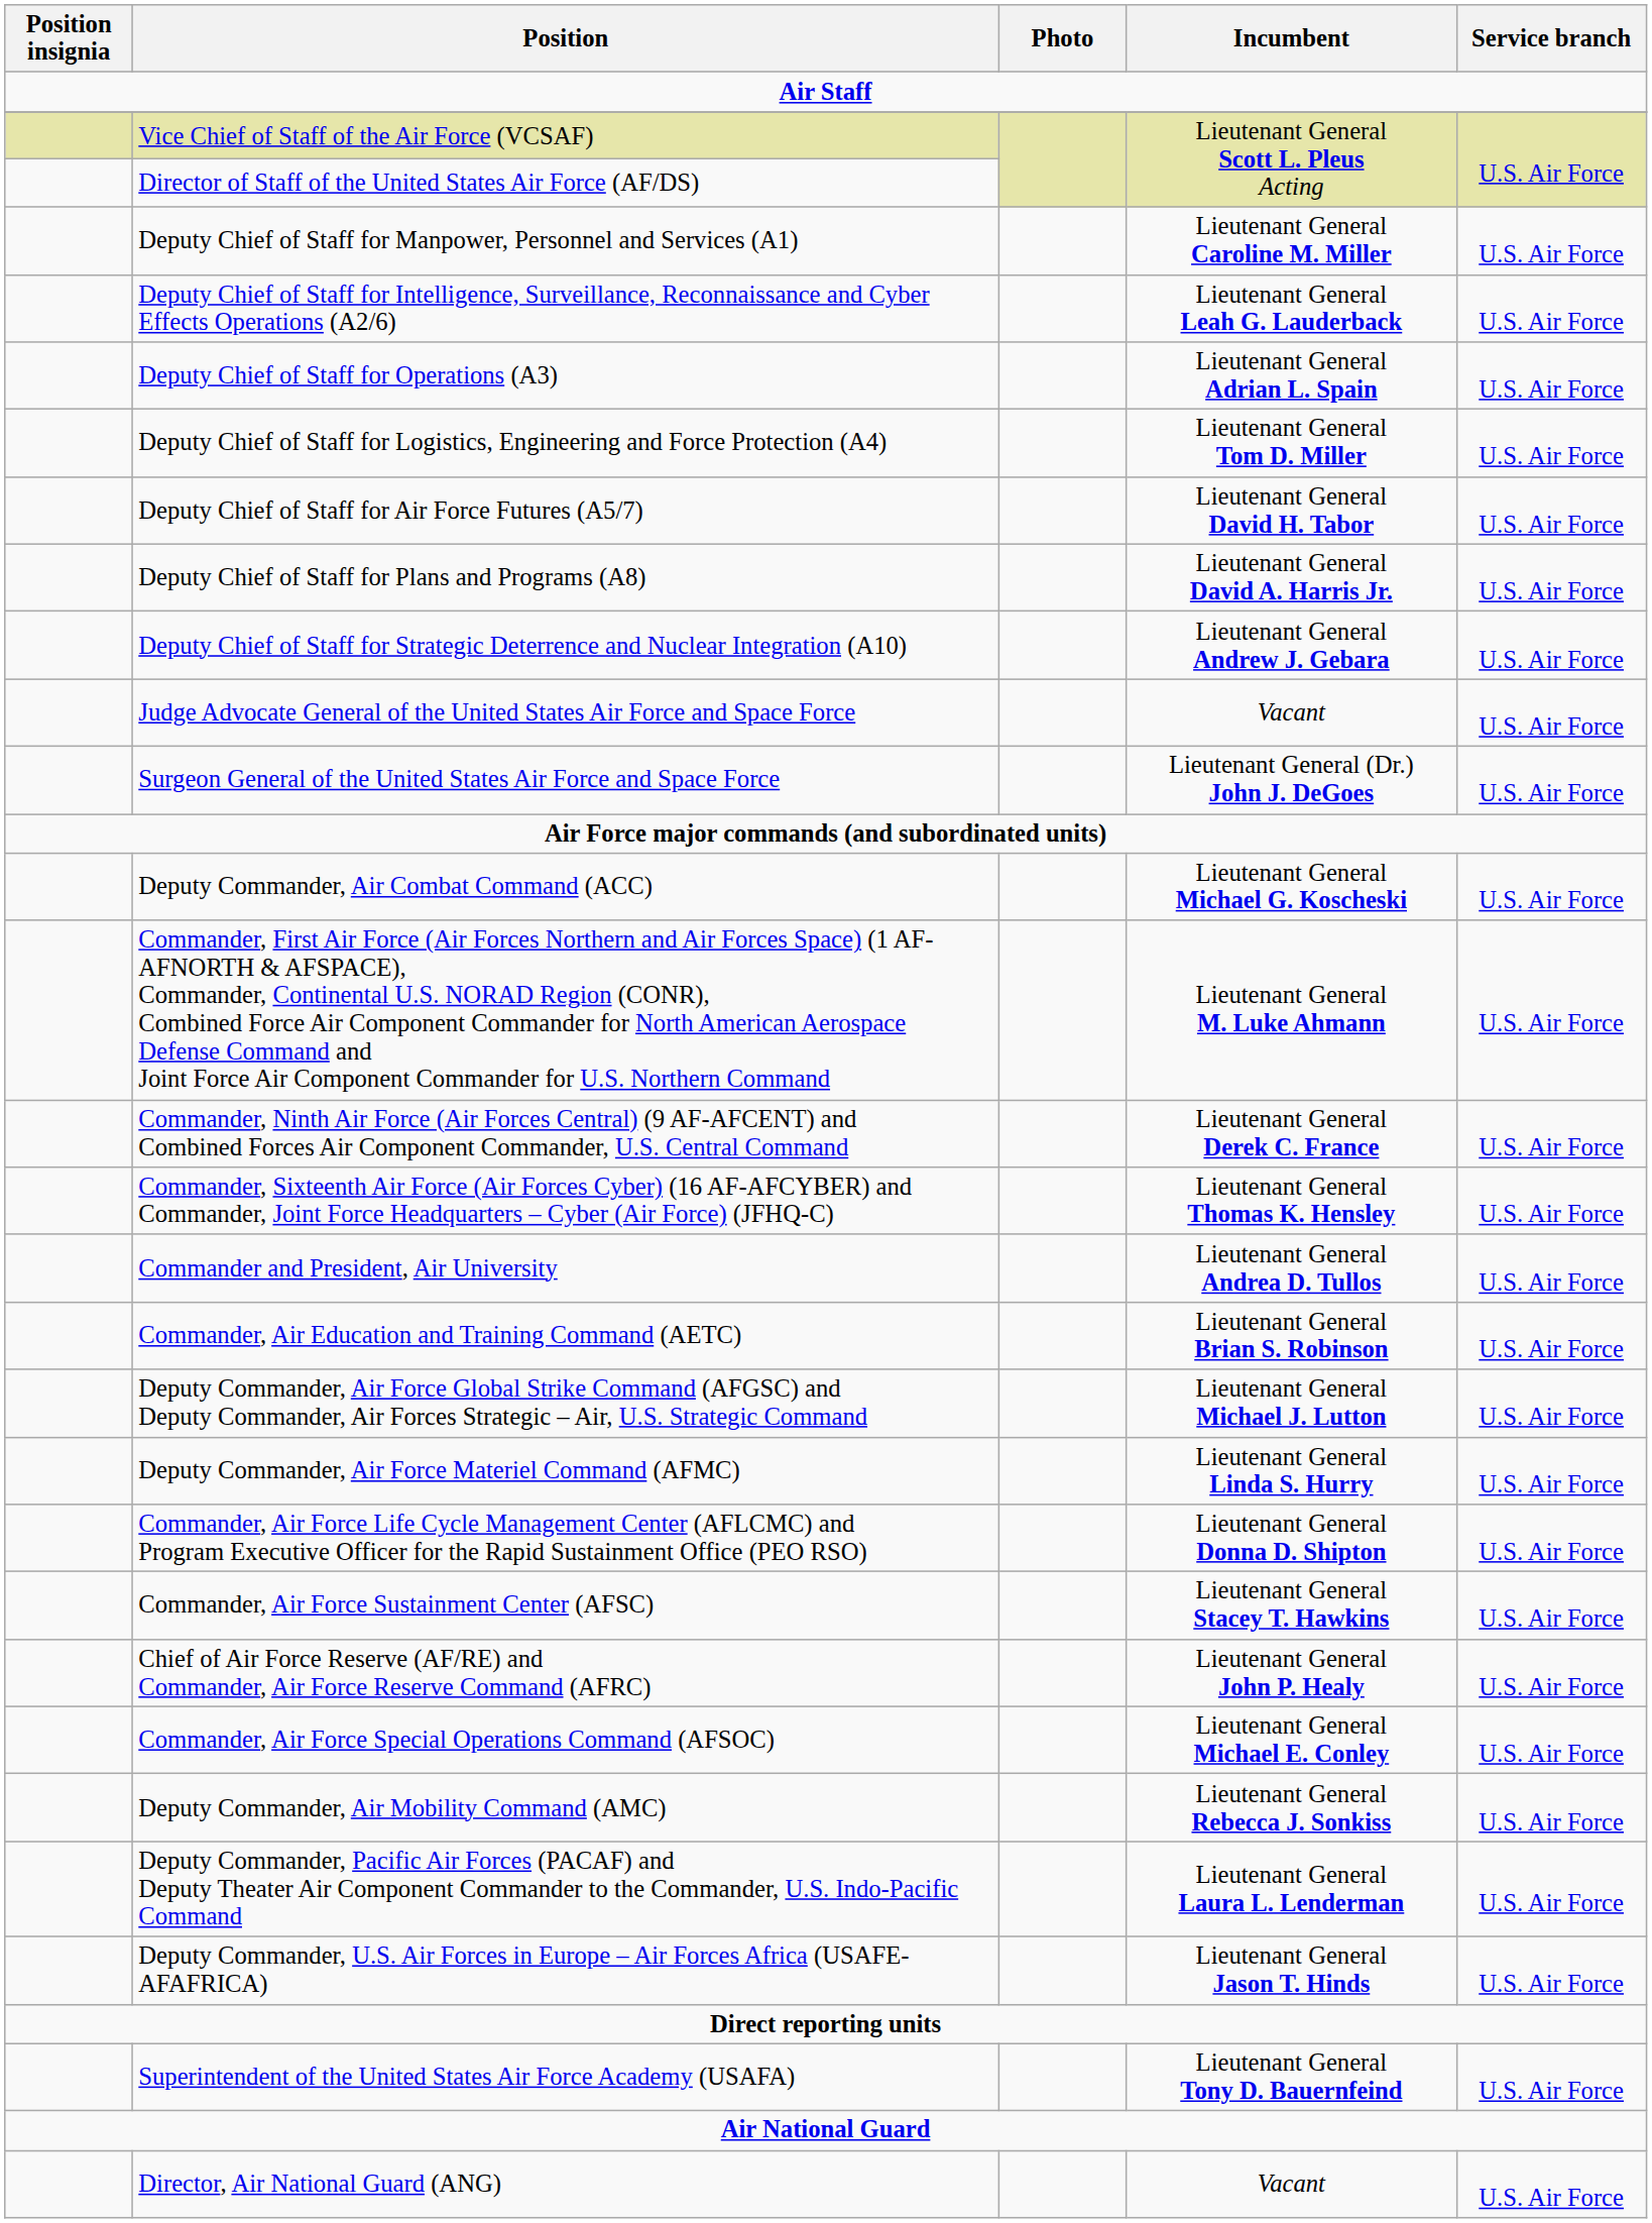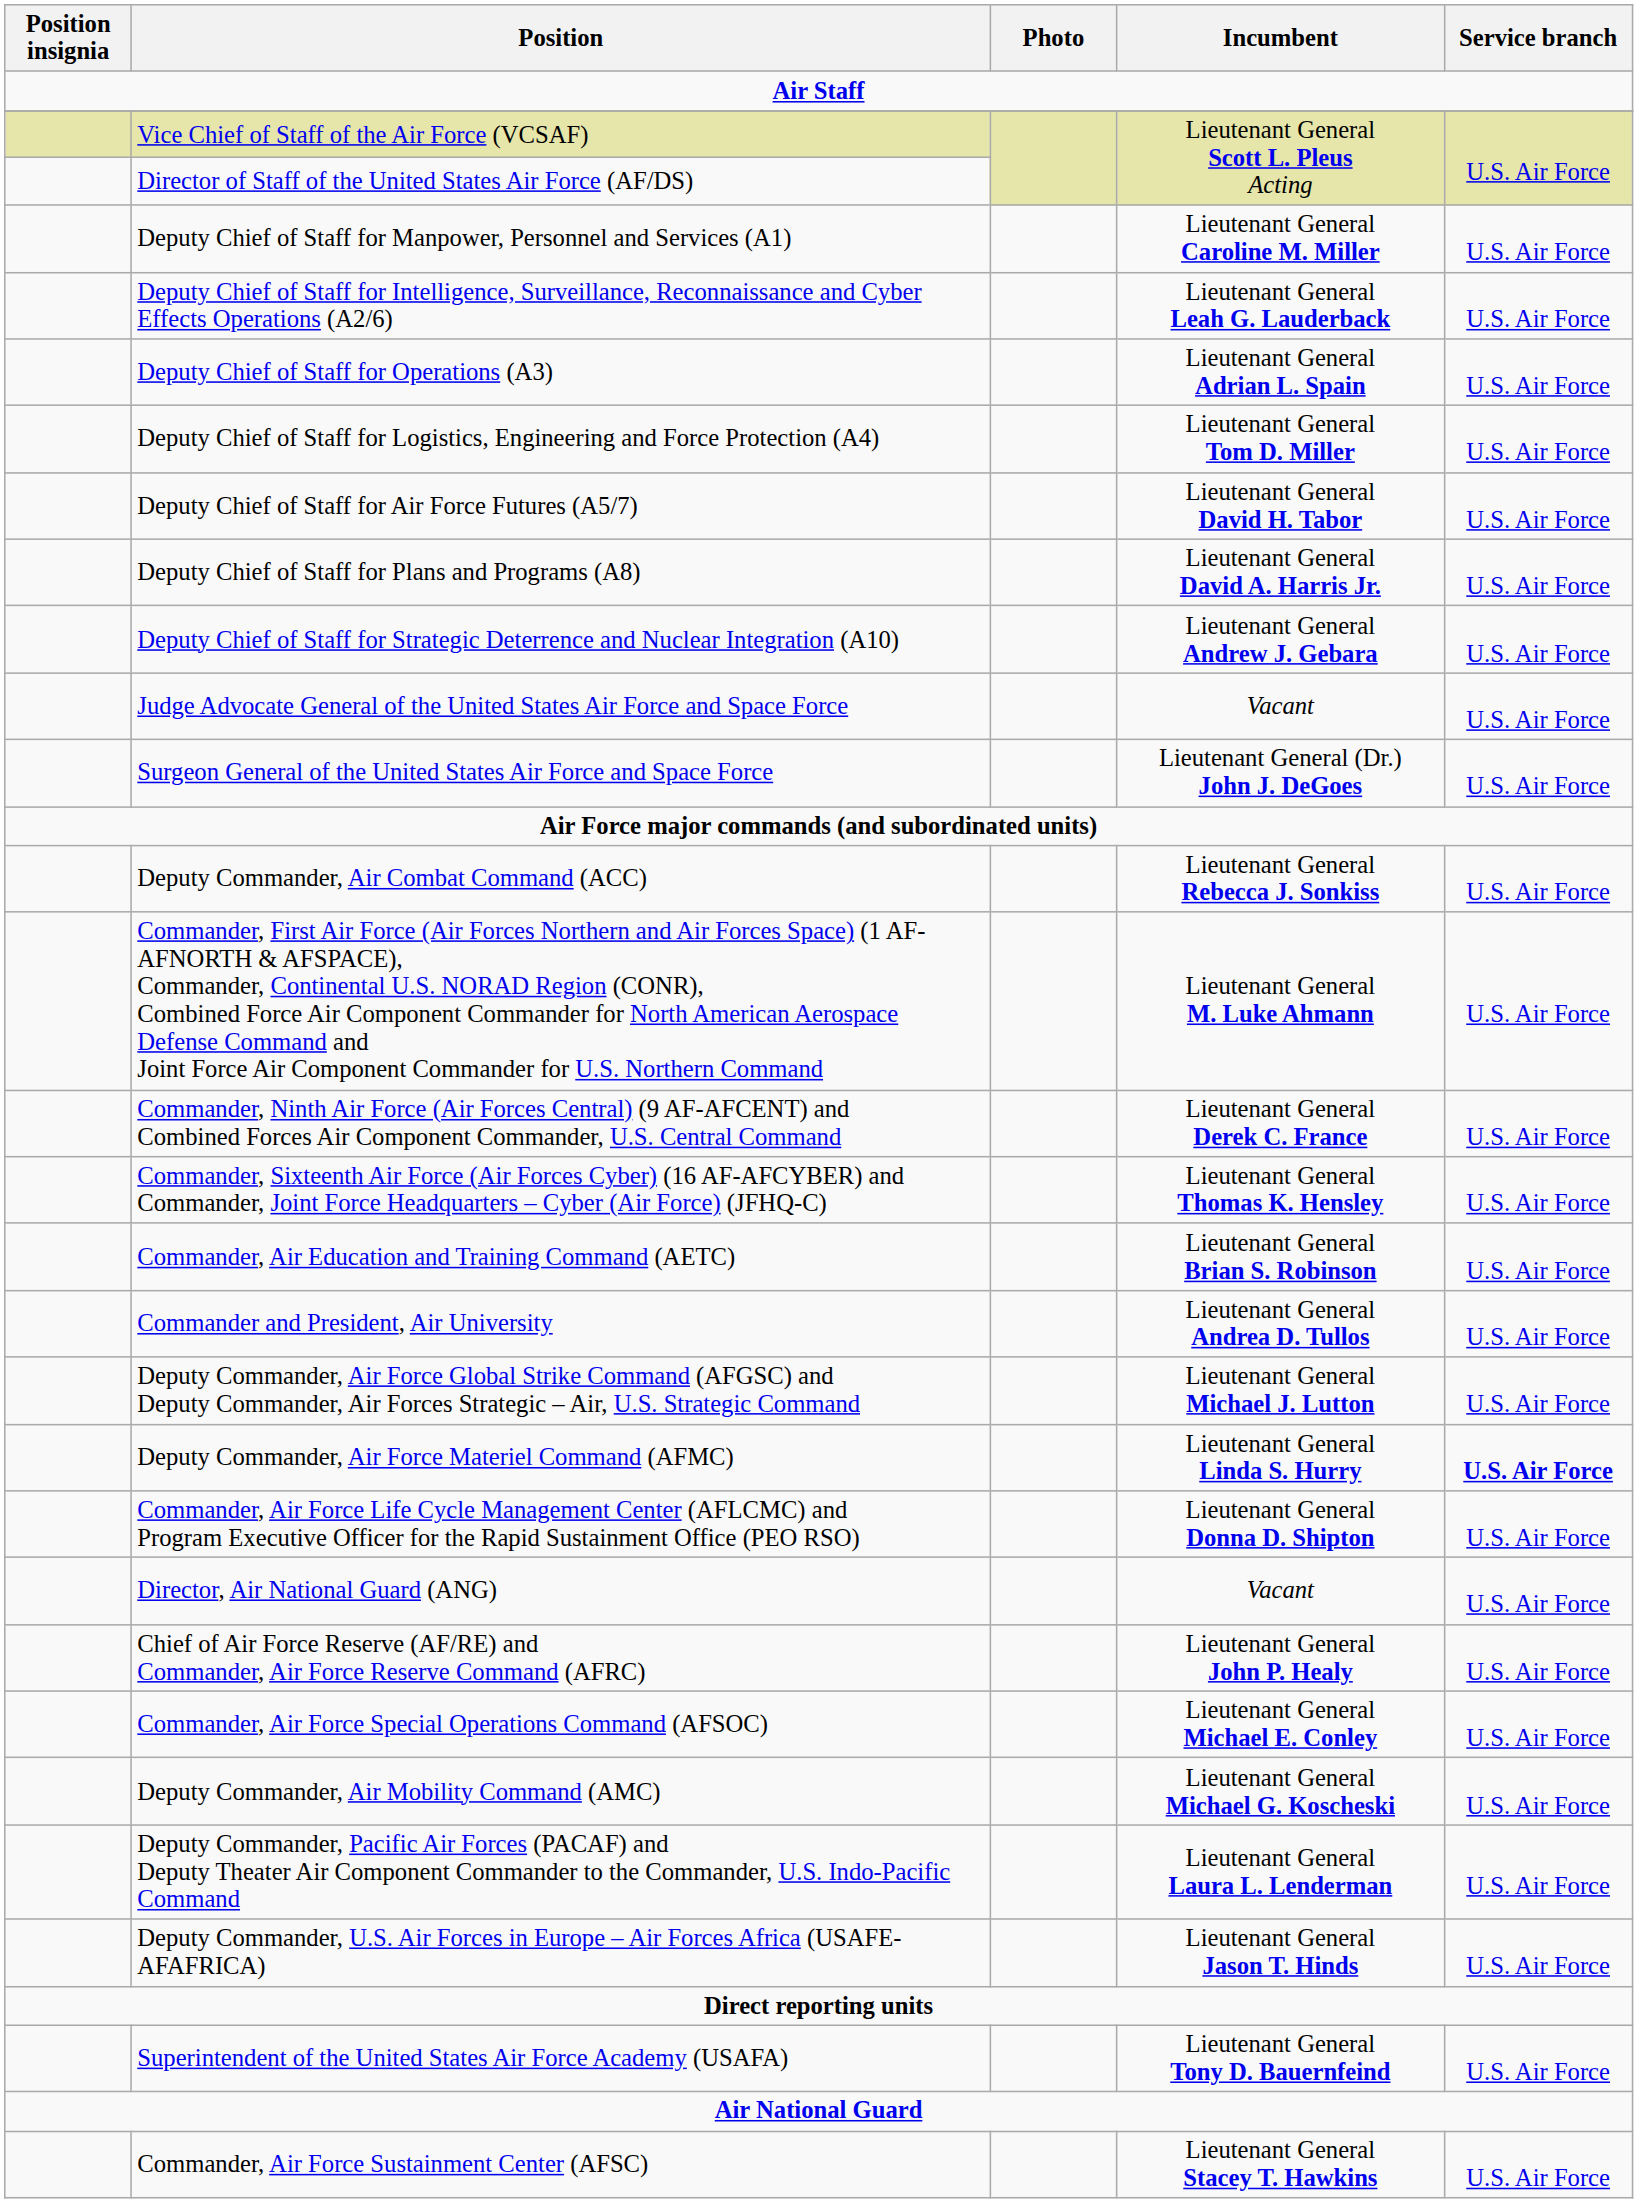 <table class="wikitable">
 <tr>
 <th width="75" style="text-align:center">Position insignia</th>
 <th width="550" style="text-align:center">Position</th>
 <th width="75" style="text-align:center">Photo</th>
 <th width="205" style="text-align:center">Incumbent</th>
 <th width="115" style="text-align:center">Service branch</th>
 </tr>
 <tr>
 <td colspan="5" style="text-align:center"><strong><a href='#'>Air Staff</a></strong></td>
 </tr>
 <tr>
 </tr>
 <tr style=background:#e6e6aa;>
 <td></td>
 <td><a href='#'>Vice Chief of Staff of the Air Force</a> (VCSAF)</td>
 <td rowspan="2"></td>
 <td rowspan="2" style="text-align:center">Lieutenant General<br><strong><a href='#'>Scott L. Pleus</a></strong><br><em>Acting</em></td>
 <td rowspan="2" style="text-align:center"><br><a href='#'>U.S. Air Force</a></td>
 </tr>
 <tr>
 <td></td>
 <td><a href='#'>Director of Staff of the United States Air Force</a> (AF/DS)</td>
 </tr>
 <tr>
 <td></td>
 <td>Deputy Chief of Staff for Manpower, Personnel and Services (A1)</td>
 <td></td>
 <td style="text-align:center">Lieutenant General<br><strong><a href='#'>Caroline M. Miller</a></strong></td>
 <td style="text-align:center"><br><a href='#'>U.S. Air Force</a></td>
 </tr>
 <tr>
 <td></td>
 <td><a href='#'>Deputy Chief of Staff for Intelligence, Surveillance, Reconnaissance and Cyber Effects Operations</a> (A2/6)</td>
 <td></td>
 <td style="text-align:center">Lieutenant General<br><strong><a href='#'>Leah G. Lauderback</a></strong></td>
 <td style="text-align:center"><br><a href='#'>U.S. Air Force</a></td>
 </tr>
 <tr>
 <td></td>
 <td><a href='#'>Deputy Chief of Staff for Operations</a> (A3)</td>
 <td></td>
 <td style="text-align:center">Lieutenant General<br><strong><a href='#'>Adrian L. Spain</a></strong></td>
 <td style="text-align:center"><br><a href='#'>U.S. Air Force</a></td>
 </tr>
 <tr>
 <td></td>
 <td>Deputy Chief of Staff for Logistics, Engineering and Force Protection (A4)</td>
 <td></td>
 <td style="text-align:center">Lieutenant General<br><strong><a href='#'>Tom D. Miller</a></strong></td>
 <td style="text-align:center"><br><a href='#'>U.S. Air Force</a></td>
 </tr>
 <tr>
 <td></td>
 <td>Deputy Chief of Staff for Air Force Futures (A5/7)</td>
 <td></td>
 <td style="text-align:center">Lieutenant General<br><strong><a href='#'>David H. Tabor</a></strong></td>
 <td style="text-align:center"><br><a href='#'>U.S. Air Force</a></td>
 </tr>
 <tr>
 <td></td>
 <td>Deputy Chief of Staff for Plans and Programs (A8)</td>
 <td></td>
 <td style="text-align:center">Lieutenant General<br><strong><a href='#'>David A. Harris Jr.</a></strong></td>
 <td style="text-align:center"><br><a href='#'>U.S. Air Force</a></td>
 </tr>
 <tr>
 <td></td>
 <td><a href='#'>Deputy Chief of Staff for Strategic Deterrence and Nuclear Integration</a> (A10)</td>
 <td></td>
 <td style="text-align:center">Lieutenant General<br><strong><a href='#'>Andrew J. Gebara</a></strong></td>
 <td style="text-align:center"><br><a href='#'>U.S. Air Force</a></td>
 </tr>
 <tr>
 <td></td>
 <td><a href='#'>Judge Advocate General of the United States Air Force and Space Force</a></td>
 <td></td>
 <td style="text-align:center"><em>Vacant</em></td>
 <td style="text-align:center"><br><a href='#'>U.S. Air Force</a></td>
 </tr>
 <tr>
 <td></td>
 <td><a href='#'>Surgeon General of the United States Air Force and Space Force</a></td>
 <td></td>
 <td style="text-align:center">Lieutenant General (Dr.)<br><strong><a href='#'>John J. DeGoes</a></strong></td>
 <td style="text-align:center"><br><a href='#'>U.S. Air Force</a></td>
 </tr>
 <tr>
 <td colspan="5" style="text-align:center"><strong>Air Force major commands (and subordinated units)</strong></td>
 </tr>
 <tr>
 <td></td>
 <td>Deputy Commander, <a href='#'>Air Combat Command</a> (ACC)</td>
 <td></td>
-<td style="text-align:center">Lieutenant General<br><strong><a href='#'>Michael G. Koscheski</a></strong></td>
+<td style="text-align:center">Lieutenant General<br><strong><a href='#'>Rebecca J. Sonkiss</a></strong></td>
 <td style="text-align:center"><br><a href='#'>U.S. Air Force</a></td>
 </tr>
 <tr>
 <td>  </td>
 <td><a href='#'>Commander</a>, <a href='#'>First Air Force (Air Forces Northern and Air Forces Space)</a> (1 AF-AFNORTH & AFSPACE),<br>Commander, <a href='#'>Continental U.S. NORAD Region</a> (CONR),<br>Combined Force Air Component Commander for <a href='#'>North American Aerospace Defense Command</a> and<br> Joint Force Air Component Commander for <a href='#'>U.S. Northern Command</a></td>
 <td></td>
 <td style="text-align:center">Lieutenant General<br><strong><a href='#'>M. Luke Ahmann</a></strong></td>
 <td style="text-align:center"><br><a href='#'>U.S. Air Force</a></td>
 </tr>
 <tr>
 <td> </td>
 <td><a href='#'>Commander</a>, <a href='#'>Ninth Air Force (Air Forces Central)</a> (9 AF-AFCENT) and<br>Combined Forces Air Component Commander, <a href='#'>U.S. Central Command</a></td>
 <td></td>
 <td style="text-align:center">Lieutenant General<br><strong><a href='#'>Derek C. France</a></strong></td>
 <td style="text-align:center"><br><a href='#'>U.S. Air Force</a></td>
 </tr>
 <tr>
 <td>  </td>
 <td><a href='#'>Commander</a>, <a href='#'>Sixteenth Air Force (Air Forces Cyber)</a> (16 AF-AFCYBER) and<br>Commander, <a href='#'>Joint Force Headquarters – Cyber (Air Force)</a> (JFHQ-C)</td>
 <td></td>
 <td style="text-align:center">Lieutenant General<br><strong><a href='#'>Thomas K. Hensley</a></strong></td>
 <td style="text-align:center"><br><a href='#'>U.S. Air Force</a></td>
 </tr>
 <tr>
 <td></td>
-<td><a href='#'>Commander and President</a>, <a href='#'>Air University</a></td>
+<td><a href='#'>Commander</a>, <a href='#'>Air Education and Training Command</a> (AETC)</td>
 <td></td>
-<td style="text-align:center">Lieutenant General<br><strong><a href='#'>Andrea D. Tullos</a></strong></td>
+<td style="text-align:center">Lieutenant General<br><strong><a href='#'>Brian S. Robinson</a></strong></td>
 <td style="text-align:center"><br><a href='#'>U.S. Air Force</a></td>
 </tr>
 <tr>
 <td></td>
-<td><a href='#'>Commander</a>, <a href='#'>Air Education and Training Command</a> (AETC)</td>
+<td><a href='#'>Commander and President</a>, <a href='#'>Air University</a></td>
 <td></td>
-<td style="text-align:center">Lieutenant General<br><strong><a href='#'>Brian S. Robinson</a></strong></td>
+<td style="text-align:center">Lieutenant General<br><strong><a href='#'>Andrea D. Tullos</a></strong></td>
 <td style="text-align:center"><br><a href='#'>U.S. Air Force</a></td>
 </tr>
 <tr>
 <td></td>
 <td>Deputy Commander, <a href='#'>Air Force Global Strike Command</a> (AFGSC) and<br>Deputy Commander, Air Forces Strategic – Air, <a href='#'>U.S. Strategic Command</a></td>
 <td></td>
 <td style="text-align:center">Lieutenant General<br><strong><a href='#'>Michael J. Lutton</a></strong></td>
 <td style="text-align:center"><br><a href='#'>U.S. Air Force</a></td>
 </tr>
 <tr>
 <td></td>
 <td>Deputy Commander, <a href='#'>Air Force Materiel Command</a> (AFMC)</td>
 <td></td>
 <td style="text-align:center">Lieutenant General<br><strong><a href='#'>Linda S. Hurry</a></strong></td>
-<td style="text-align:center"><br><a href='#'>U.S. Air Force</a></td>
+<td style="text-align:center"><strong><br><a href='#'>U.S. Air Force</a></strong></td>
 </tr>
 <tr>
 <td></td>
 <td><a href='#'>Commander</a>, <a href='#'>Air Force Life Cycle Management Center</a> (AFLCMC) and<br>Program Executive Officer for the Rapid Sustainment Office (PEO RSO)</td>
 <td></td>
 <td style="text-align:center">Lieutenant General<br><strong><a href='#'>Donna D. Shipton</a></strong></td>
 <td style="text-align:center"><br><a href='#'>U.S. Air Force</a></td>
 </tr>
 <tr>
 <td></td>
-<td>Commander, <a href='#'>Air Force Sustainment Center</a> (AFSC)</td>
+<td><a href='#'>Director</a>, <a href='#'>Air National Guard</a> (ANG)</td>
 <td></td>
-<td style="text-align:center">Lieutenant General<br><strong><a href='#'>Stacey T. Hawkins</a></strong></td>
+<td style="text-align:center"><em>Vacant</em></td>
 <td style="text-align:center"><br><a href='#'>U.S. Air Force</a></td>
 </tr>
 <tr>
 <td></td>
 <td>Chief of Air Force Reserve (AF/RE) and<br><a href='#'>Commander</a>, <a href='#'>Air Force Reserve Command</a> (AFRC)</td>
 <td></td>
 <td style="text-align:center">Lieutenant General<br><strong><a href='#'>John P. Healy</a></strong></td>
 <td style="text-align:center"><br><a href='#'>U.S. Air Force</a></td>
 </tr>
 <tr>
 <td></td>
 <td><a href='#'>Commander</a>, <a href='#'>Air Force Special Operations Command</a> (AFSOC)</td>
 <td></td>
 <td style="text-align:center">Lieutenant General<br><strong><a href='#'>Michael E. Conley</a></strong></td>
 <td style="text-align:center"><br><a href='#'>U.S. Air Force</a></td>
 </tr>
 <tr>
 <td></td>
 <td>Deputy Commander, <a href='#'>Air Mobility Command</a> (AMC)</td>
 <td></td>
-<td style="text-align:center">Lieutenant General<br><strong><a href='#'>Rebecca J. Sonkiss</a></strong></td>
+<td style="text-align:center">Lieutenant General<br><strong><a href='#'>Michael G. Koscheski</a></strong></td>
 <td style="text-align:center"><br><a href='#'>U.S. Air Force</a></td>
 </tr>
 <tr>
 <td></td>
 <td>Deputy Commander, <a href='#'>Pacific Air Forces</a> (PACAF) and<br>Deputy Theater Air Component Commander to the Commander, <a href='#'>U.S. Indo-Pacific Command</a></td>
 <td></td>
 <td style="text-align:center">Lieutenant General<br><strong><a href='#'>Laura L. Lenderman</a></strong></td>
 <td style="text-align:center"><br><a href='#'>U.S. Air Force</a></td>
 </tr>
 <tr>
 <td> </td>
 <td>Deputy Commander, <a href='#'>U.S. Air Forces in Europe – Air Forces Africa</a> (USAFE-AFAFRICA)</td>
 <td></td>
 <td style="text-align:center">Lieutenant General<br><strong><a href='#'>Jason T. Hinds</a></strong></td>
 <td style="text-align:center"><br><a href='#'>U.S. Air Force</a></td>
 </tr>
 <tr>
 <td colspan="5" style="text-align:center"><strong>Direct reporting units</strong></td>
 </tr>
 <tr>
 <td></td>
 <td><a href='#'>Superintendent of the United States Air Force Academy</a> (USAFA)</td>
 <td></td>
 <td style="text-align:center">Lieutenant General<br><strong><a href='#'>Tony D. Bauernfeind</a></strong></td>
 <td style="text-align:center"><br><a href='#'>U.S. Air Force</a></td>
 </tr>
 <tr>
 <td colspan="5" style="text-align:center"><strong><a href='#'>Air National Guard</a></strong></td>
 </tr>
 <tr>
 <td></td>
-<td><a href='#'>Director</a>, <a href='#'>Air National Guard</a> (ANG)</td>
+<td>Commander, <a href='#'>Air Force Sustainment Center</a> (AFSC)</td>
 <td></td>
-<td style="text-align:center"><em>Vacant</em></td>
+<td style="text-align:center">Lieutenant General<br><strong><a href='#'>Stacey T. Hawkins</a></strong></td>
 <td style="text-align:center"><br><a href='#'>U.S. Air Force</a></td>
 </tr>
 </table>
